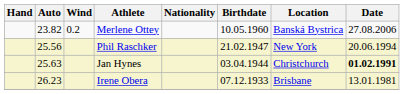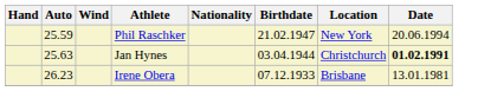 <table class="wikitable">
 <tr>
 <th>Hand</th>
 <th>Auto</th>
 <th>Wind</th>
 <th>Athlete</th>
 <th>Nationality</th>
 <th>Birthdate</th>
 <th>Location</th>
 <th>Date</th>
 </tr>
-<tr>
-<td></td>
-<td>23.82</td>
-<td>0.2</td>
-<td><a href='#'>Merlene Ottey</a></td>
-<td></td>
-<td>10.05.1960</td>
-<td><a href='#'>Banská Bystrica</a></td>
-<td>27.08.2006</td>
-</tr>
 <tr bgcolor=#f6F5CE>
 <td></td>
-<td>25.56</td>
+<td>25.59</td>
 <td></td>
 <td><a href='#'>Phil Raschker</a></td>
 <td></td>
 <td>21.02.1947</td>
 <td><a href='#'>New York</a></td>
 <td>20.06.1994</td>
 </tr>
 <tr bgcolor=#f6F5CE>
 <td></td>
 <td>25.63</td>
 <td></td>
 <td>Jan Hynes</td>
 <td></td>
 <td>03.04.1944</td>
 <td><a href='#'>Christchurch</a></td>
 <td><strong>01.02.1991</strong></td>
 </tr>
 <tr bgcolor=#f6F5CE>
 <td></td>
 <td>26.23</td>
 <td></td>
 <td><a href='#'>Irene Obera</a></td>
 <td></td>
 <td>07.12.1933</td>
 <td><a href='#'>Brisbane</a></td>
 <td>13.01.1981</td>
 </tr>
 <tr>
 </tr>
 </table>
